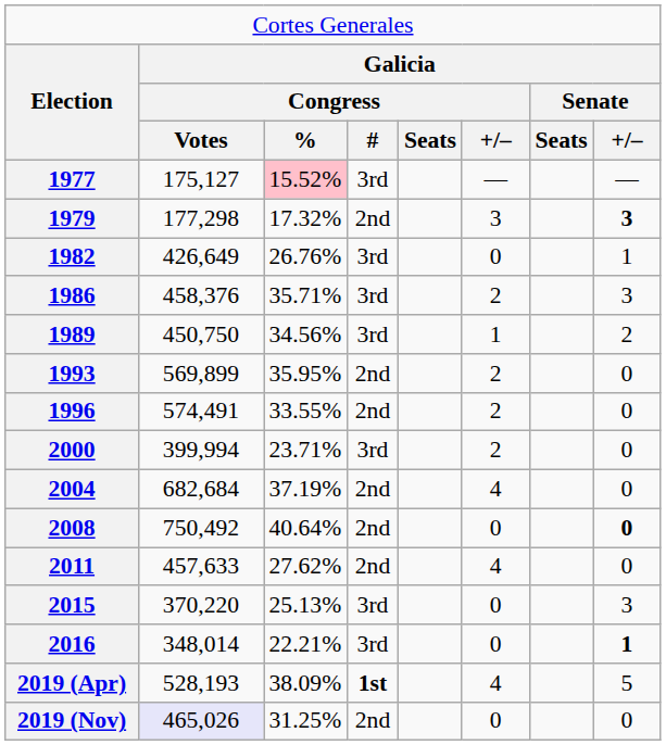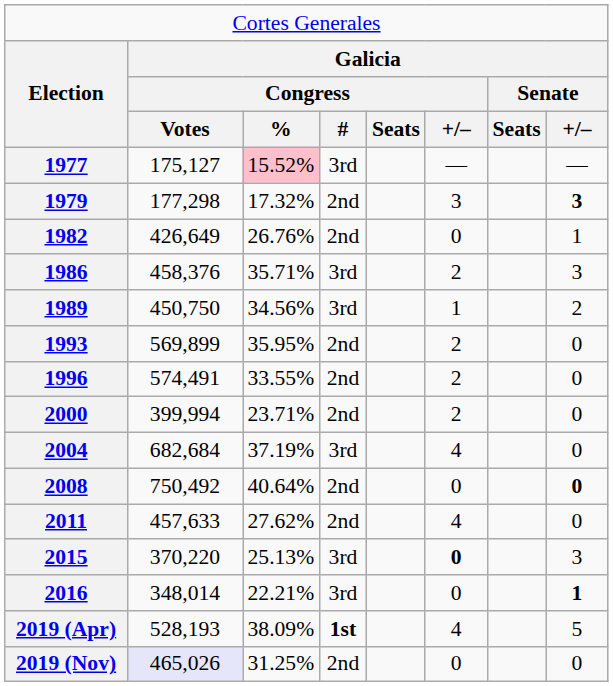 <table class="wikitable" style="font-size:90%; text-align:center;">
 <tr>
 <td colspan="8" align="center"><a href='#'>Cortes Generales</a></td>
 </tr>
 <tr>
 <th rowspan="3" width="75">Election</th>
 <th colspan="7">Galicia</th>
 </tr>
 <tr>
 <th colspan="5">Congress</th>
 <th colspan="2">Senate</th>
 </tr>
 <tr>
 <th width="70">Votes</th>
 <th width="35">%</th>
 <th width="25">#</th>
 <th>Seats</th>
 <th width="35">+/–</th>
 <th>Seats</th>
 <th width="35">+/–</th>
 </tr>
 <tr>
 <th><a href='#'>1977</a></th>
 <td>175,127</td>
 <td style="background: pink;">15.52%</td>
 <td>3rd</td>
 <td></td>
 <td>—</td>
 <td></td>
 <td>—</td>
 </tr>
 <tr>
 <th><a href='#'>1979</a></th>
 <td>177,298</td>
 <td>17.32%</td>
 <td>2nd</td>
 <td></td>
 <td>3</td>
 <td></td>
 <td><strong>3</strong></td>
 </tr>
 <tr>
 <th><a href='#'>1982</a></th>
 <td>426,649</td>
 <td>26.76%</td>
-<td>3rd</td>
+<td>2nd</td>
 <td></td>
 <td>0</td>
 <td></td>
 <td>1</td>
 </tr>
 <tr>
 <th><a href='#'>1986</a></th>
 <td>458,376</td>
 <td>35.71%</td>
 <td>3rd</td>
 <td></td>
 <td>2</td>
 <td></td>
 <td>3</td>
 </tr>
 <tr>
 <th><a href='#'>1989</a></th>
 <td>450,750</td>
 <td>34.56%</td>
 <td>3rd</td>
 <td></td>
 <td>1</td>
 <td></td>
 <td>2</td>
 </tr>
 <tr>
 <th><a href='#'>1993</a></th>
 <td>569,899</td>
 <td>35.95%</td>
 <td>2nd</td>
 <td></td>
 <td>2</td>
 <td></td>
 <td>0</td>
 </tr>
 <tr>
 <th><a href='#'>1996</a></th>
 <td>574,491</td>
 <td>33.55%</td>
 <td>2nd</td>
 <td></td>
 <td>2</td>
 <td></td>
 <td>0</td>
 </tr>
 <tr>
 <th><a href='#'>2000</a></th>
 <td>399,994</td>
 <td>23.71%</td>
-<td>3rd</td>
+<td>2nd</td>
 <td></td>
 <td>2</td>
 <td></td>
 <td>0</td>
 </tr>
 <tr>
 <th><a href='#'>2004</a></th>
 <td>682,684</td>
 <td>37.19%</td>
-<td>2nd</td>
+<td>3rd</td>
 <td></td>
 <td>4</td>
 <td></td>
 <td>0</td>
 </tr>
 <tr>
 <th><a href='#'>2008</a></th>
 <td>750,492</td>
 <td>40.64%</td>
 <td>2nd</td>
 <td></td>
 <td>0</td>
 <td></td>
 <td><strong>0</strong></td>
 </tr>
 <tr>
 <th><a href='#'>2011</a></th>
 <td>457,633</td>
 <td>27.62%</td>
 <td>2nd</td>
 <td></td>
 <td>4</td>
 <td></td>
 <td>0</td>
 </tr>
 <tr>
 <th><a href='#'>2015</a></th>
 <td>370,220</td>
 <td>25.13%</td>
 <td>3rd</td>
 <td></td>
-<td>0</td>
+<td><strong>0</strong></td>
 <td></td>
 <td>3</td>
 </tr>
 <tr>
 <th><a href='#'>2016</a></th>
 <td>348,014</td>
 <td>22.21%</td>
 <td>3rd</td>
 <td></td>
 <td>0</td>
 <td></td>
 <td><strong>1</strong></td>
 </tr>
 <tr>
 <th><a href='#'>2019 (Apr)</a></th>
 <td>528,193</td>
 <td>38.09%</td>
 <td><strong>1st</strong></td>
 <td></td>
 <td>4</td>
 <td></td>
 <td>5</td>
 </tr>
 <tr>
 <th><a href='#'>2019 (Nov)</a></th>
 <td style="background: lavender;">465,026</td>
 <td>31.25%</td>
 <td>2nd</td>
 <td></td>
 <td>0</td>
 <td></td>
 <td>0</td>
 </tr>
 </table>
